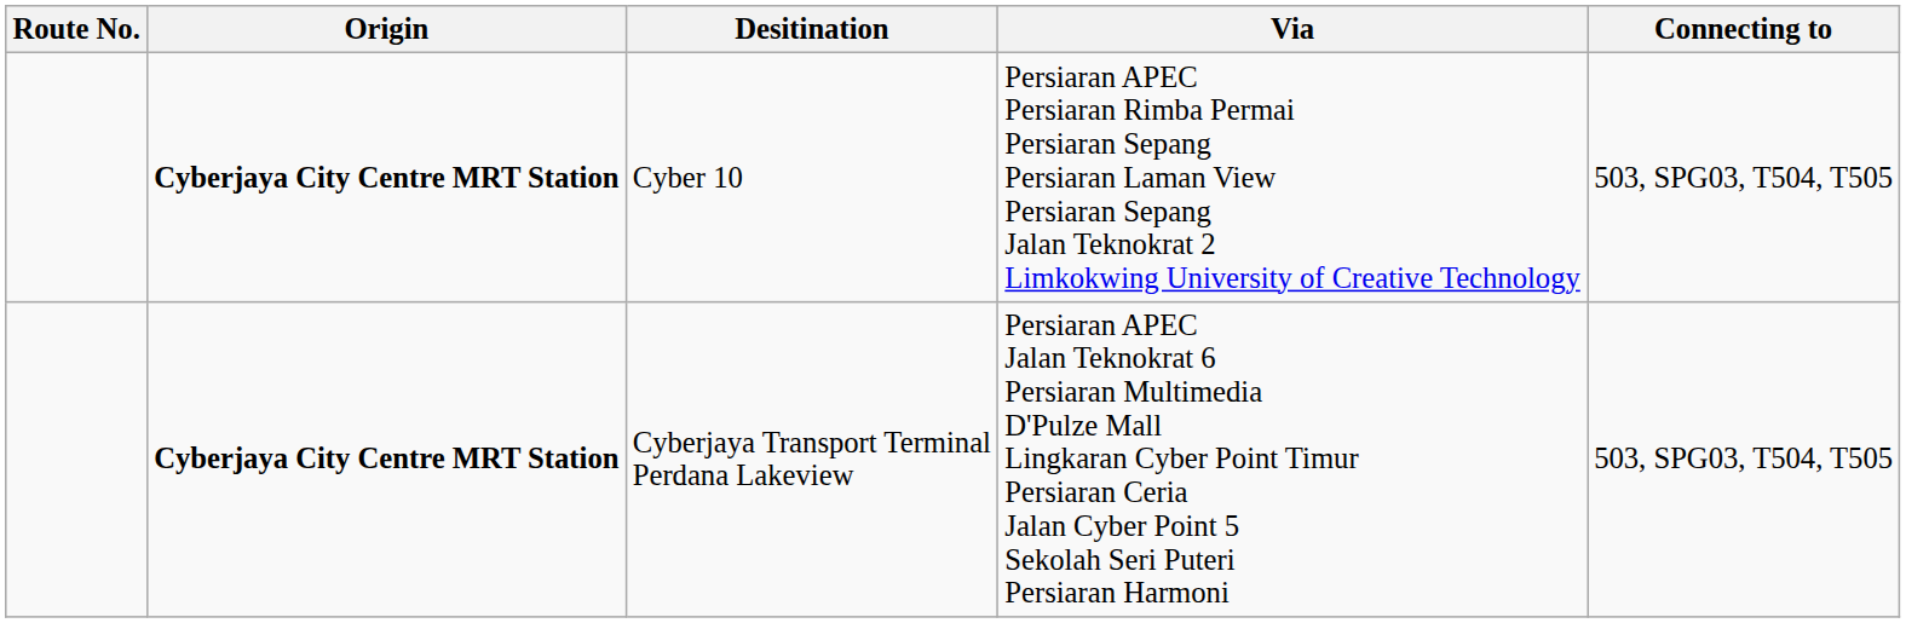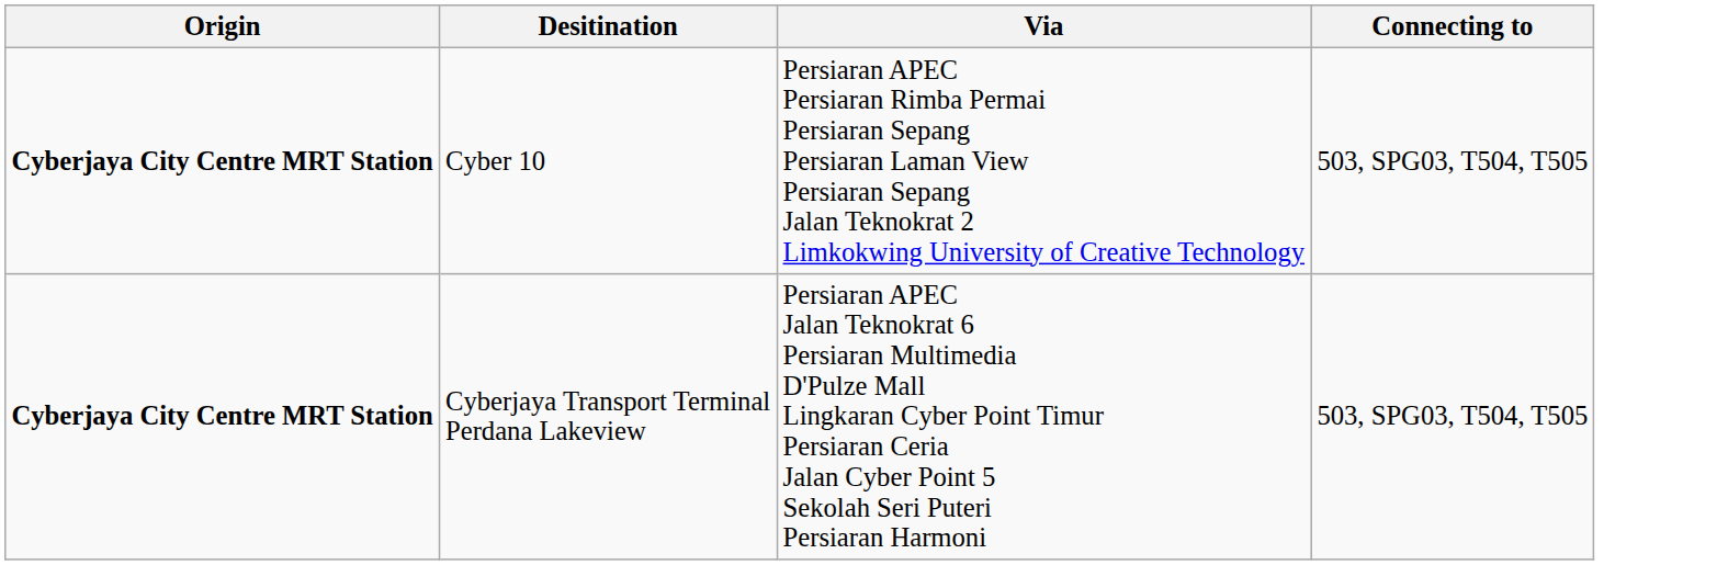 <table class="wikitable">
 <tr>
-<th>Route No.</th>
 <th>Origin</th>
 <th>Desitination</th>
 <th>Via</th>
 <th>Connecting to</th>
 </tr>
 <tr>
-<td></td>
 <td> <strong>Cyberjaya City Centre MRT Station</strong></td>
 <td>Cyber 10</td>
 <td>Persiaran APEC<br>Persiaran Rimba Permai<br>Persiaran Sepang<br>Persiaran Laman View<br>Persiaran Sepang<br>Jalan Teknokrat 2<br><a href='#'>Limkokwing University of Creative Technology</a></td>
 <td>503, SPG03, T504, T505</td>
 </tr>
 <tr>
-<td></td>
 <td> <strong>Cyberjaya City Centre MRT Station</strong></td>
 <td>Cyberjaya Transport Terminal<br>Perdana Lakeview</td>
 <td>Persiaran APEC<br>Jalan Teknokrat 6<br>Persiaran Multimedia<br>D'Pulze Mall<br>Lingkaran Cyber Point Timur<br>Persiaran Ceria<br>Jalan Cyber Point 5<br>Sekolah Seri Puteri<br>Persiaran Harmoni</td>
 <td>503, SPG03, T504, T505</td>
 </tr>
 </table>
